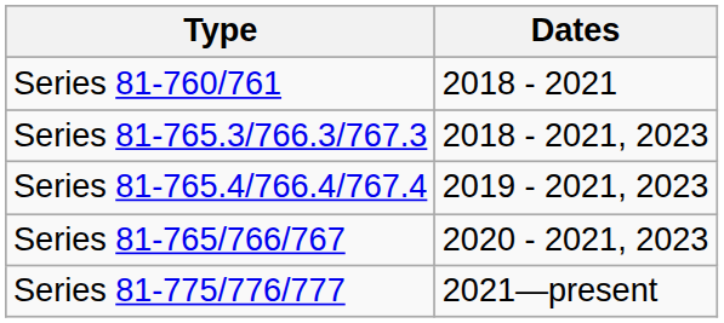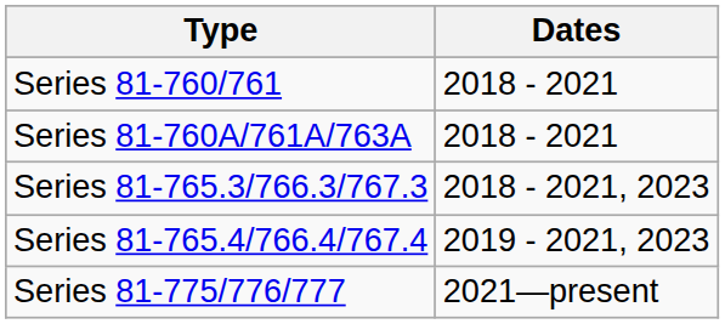 <table class=wikitable>
 <tr>
 <th>Type</th>
 <th>Dates</th>
 </tr>
 <tr>
 <td>Series <a href='#'>81-760/761</a></td>
+<td>2018 - 2021</td>
+</tr>
+<tr>
+<td>Series <a href='#'>81-760А/761А/763А</a></td>
 <td>2018 - 2021</td>
 </tr>
 <tr>
 <td>Series <a href='#'>81-765.3/766.3/767.3</a></td>
 <td>2018 - 2021, 2023</td>
 </tr>
 <tr>
 <td>Series <a href='#'>81-765.4/766.4/767.4</a></td>
 <td>2019 - 2021, 2023</td>
 </tr>
 <tr>
-<td>Series <a href='#'>81-765/766/767</a></td>
-<td>2020 - 2021, 2023</td>
-</tr>
-<tr>
 <td>Series <a href='#'>81-775/776/777</a></td>
 <td>2021—present</td>
 </tr>
 </table>
